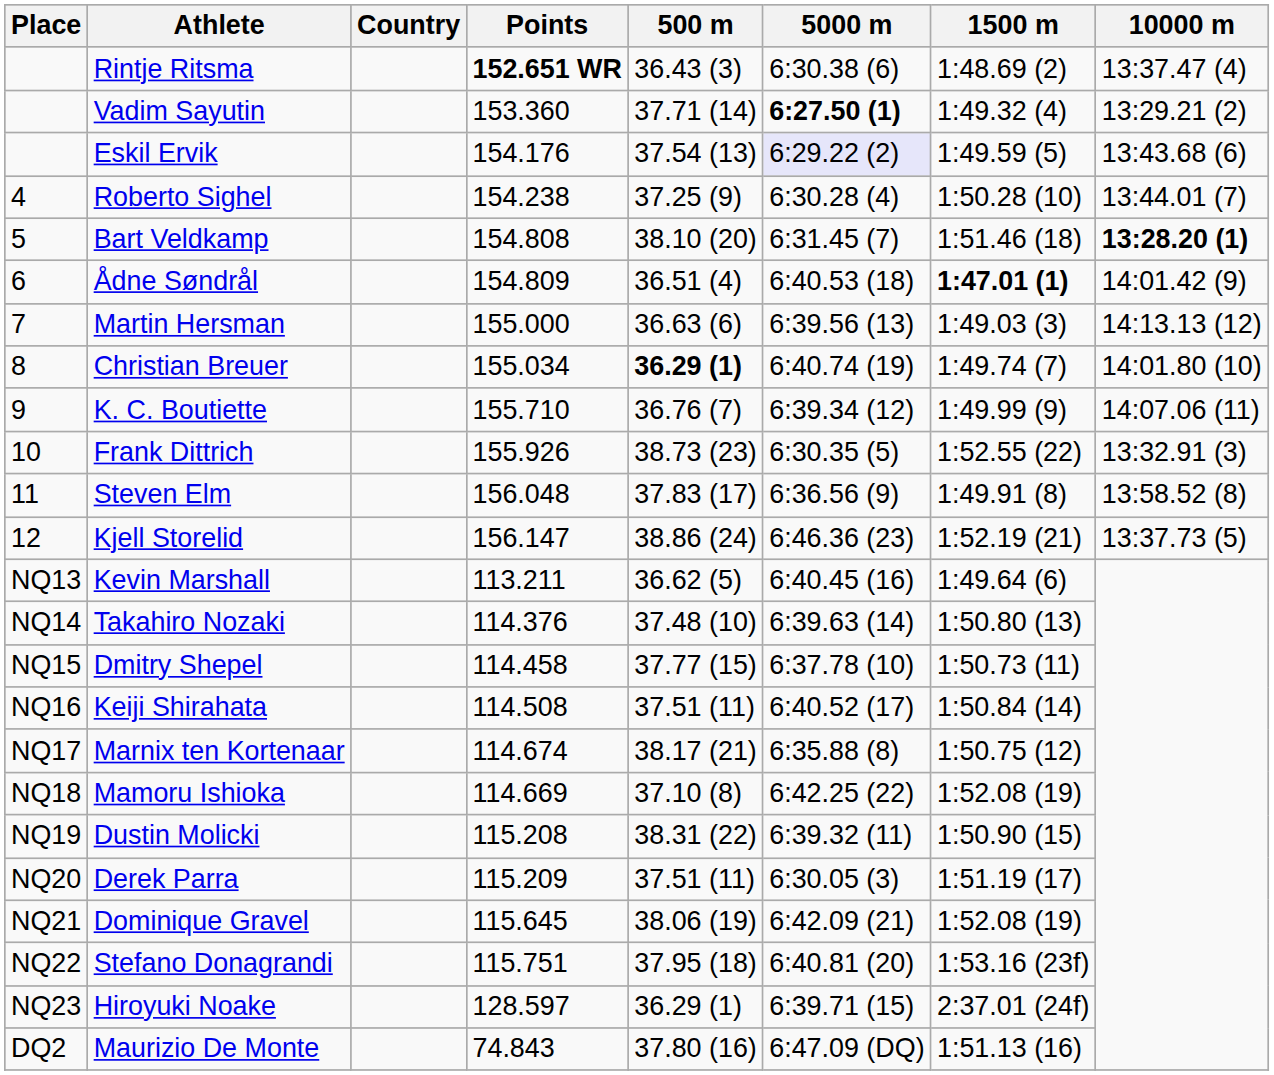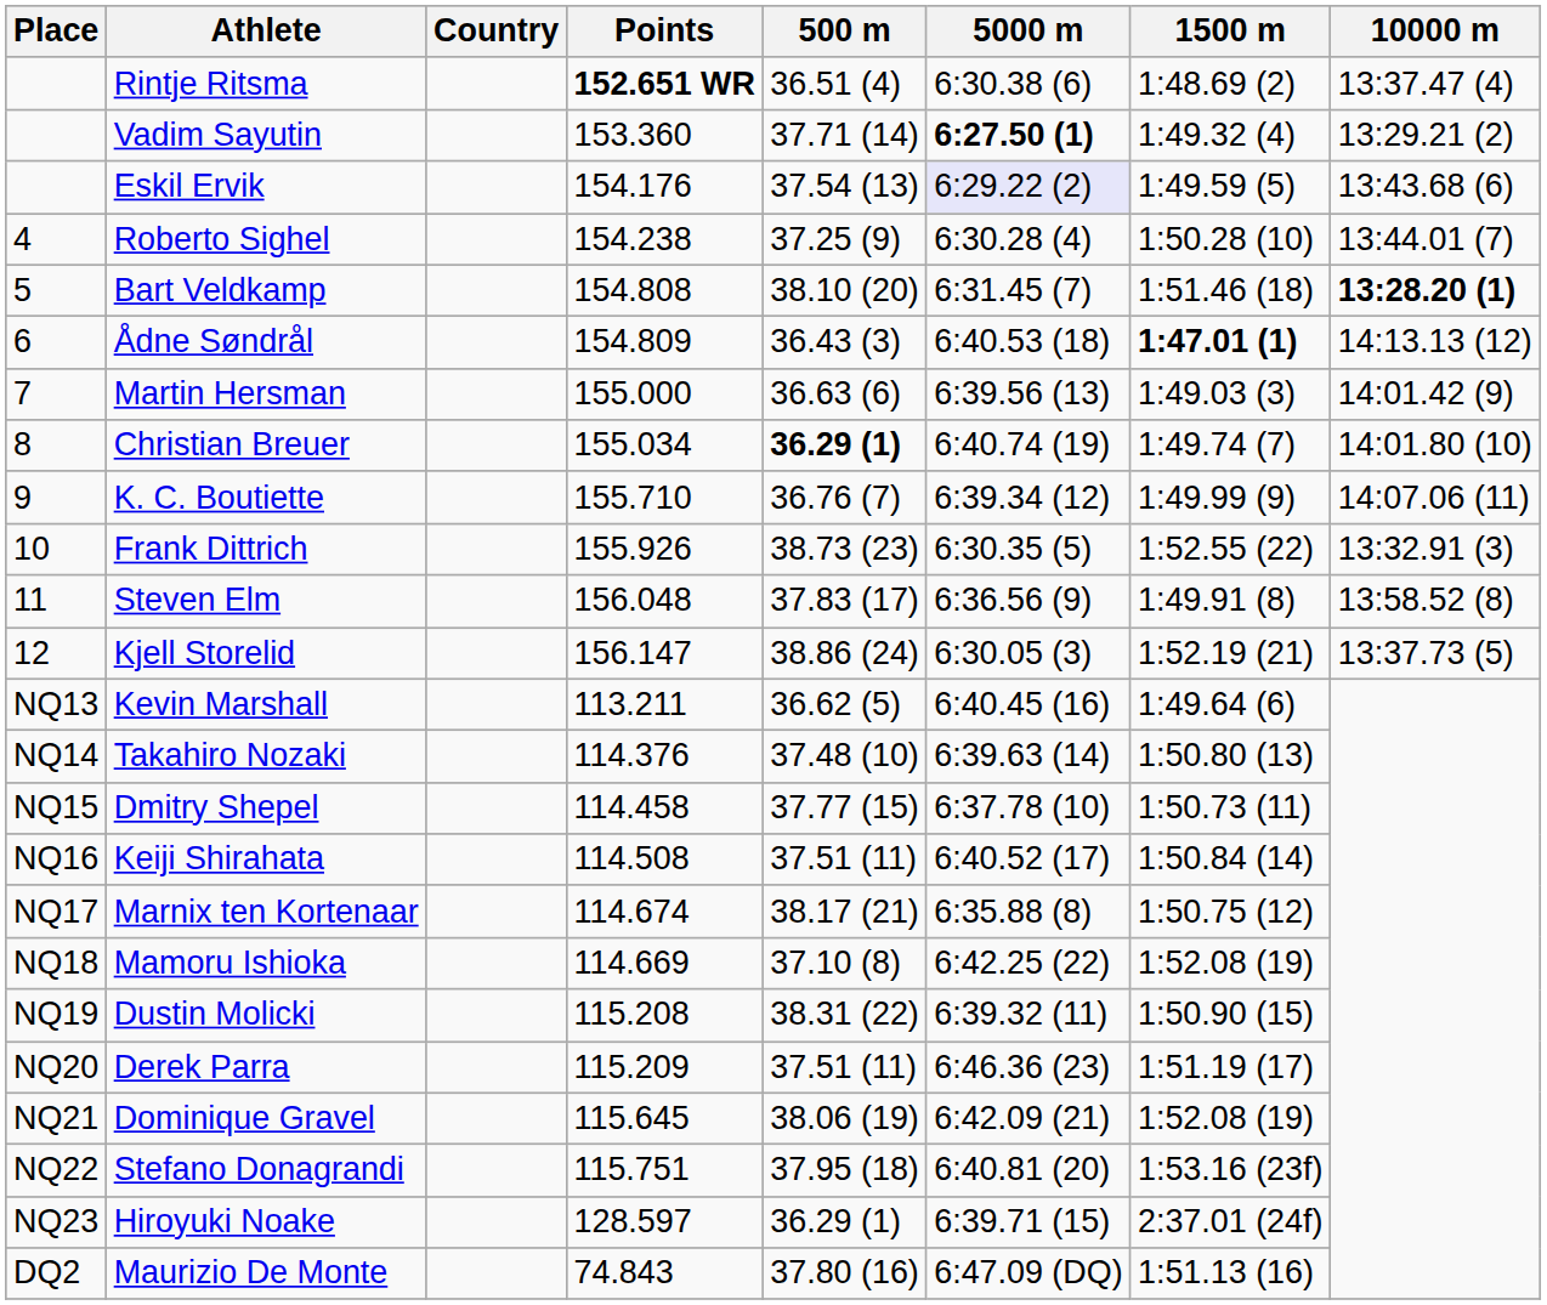 <table class="wikitable sortable" border="1">
 <tr>
 <th>Place</th>
 <th>Athlete</th>
 <th>Country</th>
 <th>Points</th>
 <th>500 m</th>
 <th>5000 m</th>
 <th>1500 m</th>
 <th>10000 m</th>
 </tr>
 <tr>
 <td></td>
 <td><a href='#'>Rintje Ritsma</a></td>
 <td></td>
 <td><strong>152.651 WR</strong></td>
-<td>36.43 (3)</td>
+<td>36.51 (4)</td>
 <td>6:30.38 (6)</td>
 <td>1:48.69 (2)</td>
 <td>13:37.47 (4)</td>
 </tr>
 <tr>
 <td></td>
 <td><a href='#'>Vadim Sayutin</a></td>
 <td></td>
 <td>153.360</td>
 <td>37.71 (14)</td>
 <td><strong>6:27.50 (1)</strong></td>
 <td>1:49.32 (4)</td>
 <td>13:29.21 (2)</td>
 </tr>
 <tr>
 <td></td>
 <td><a href='#'>Eskil Ervik</a></td>
 <td></td>
 <td>154.176</td>
 <td>37.54 (13)</td>
 <td style="background: lavender;">6:29.22 (2)</td>
 <td>1:49.59 (5)</td>
 <td>13:43.68 (6)</td>
 </tr>
 <tr>
 <td>4</td>
 <td><a href='#'>Roberto Sighel</a></td>
 <td></td>
 <td>154.238</td>
 <td>37.25 (9)</td>
 <td>6:30.28 (4)</td>
 <td>1:50.28 (10)</td>
 <td>13:44.01 (7)</td>
 </tr>
 <tr>
 <td>5</td>
 <td><a href='#'>Bart Veldkamp</a></td>
 <td></td>
 <td>154.808</td>
 <td>38.10 (20)</td>
 <td>6:31.45 (7)</td>
 <td>1:51.46 (18)</td>
 <td><strong>13:28.20 (1)</strong></td>
 </tr>
 <tr>
 <td>6</td>
 <td><a href='#'>Ådne Søndrål</a></td>
 <td></td>
 <td>154.809</td>
-<td>36.51 (4)</td>
+<td>36.43 (3)</td>
 <td>6:40.53 (18)</td>
 <td><strong>1:47.01 (1)</strong></td>
-<td>14:01.42 (9)</td>
+<td>14:13.13 (12)</td>
 </tr>
 <tr>
 <td>7</td>
 <td><a href='#'>Martin Hersman</a></td>
 <td></td>
 <td>155.000</td>
 <td>36.63 (6)</td>
 <td>6:39.56 (13)</td>
 <td>1:49.03 (3)</td>
-<td>14:13.13 (12)</td>
+<td>14:01.42 (9)</td>
 </tr>
 <tr>
 <td>8</td>
 <td><a href='#'>Christian Breuer</a></td>
 <td></td>
 <td>155.034</td>
 <td><strong>36.29 (1)</strong></td>
 <td>6:40.74 (19)</td>
 <td>1:49.74 (7)</td>
 <td>14:01.80 (10)</td>
 </tr>
 <tr>
 <td>9</td>
 <td><a href='#'>K. C. Boutiette</a></td>
 <td></td>
 <td>155.710</td>
 <td>36.76 (7)</td>
 <td>6:39.34 (12)</td>
 <td>1:49.99 (9)</td>
 <td>14:07.06 (11)</td>
 </tr>
 <tr>
 <td>10</td>
 <td><a href='#'>Frank Dittrich</a></td>
 <td></td>
 <td>155.926</td>
 <td>38.73 (23)</td>
 <td>6:30.35 (5)</td>
 <td>1:52.55 (22)</td>
 <td>13:32.91 (3)</td>
 </tr>
 <tr>
 <td>11</td>
 <td><a href='#'>Steven Elm</a></td>
 <td></td>
 <td>156.048</td>
 <td>37.83 (17)</td>
 <td>6:36.56 (9)</td>
 <td>1:49.91 (8)</td>
 <td>13:58.52 (8)</td>
 </tr>
 <tr>
 <td>12</td>
 <td><a href='#'>Kjell Storelid</a></td>
 <td></td>
 <td>156.147</td>
 <td>38.86 (24)</td>
-<td>6:46.36 (23)</td>
+<td>6:30.05 (3)</td>
 <td>1:52.19 (21)</td>
 <td>13:37.73 (5)</td>
 </tr>
 <tr>
 <td>NQ13</td>
 <td><a href='#'>Kevin Marshall</a></td>
 <td></td>
 <td>113.211</td>
 <td>36.62 (5)</td>
 <td>6:40.45 (16)</td>
 <td>1:49.64 (6)</td>
 </tr>
 <tr>
 <td>NQ14</td>
 <td><a href='#'>Takahiro Nozaki</a></td>
 <td></td>
 <td>114.376</td>
 <td>37.48 (10)</td>
 <td>6:39.63 (14)</td>
 <td>1:50.80 (13)</td>
 </tr>
 <tr>
 <td>NQ15</td>
 <td><a href='#'>Dmitry Shepel</a></td>
 <td></td>
 <td>114.458</td>
 <td>37.77 (15)</td>
 <td>6:37.78 (10)</td>
 <td>1:50.73 (11)</td>
 </tr>
 <tr>
 <td>NQ16</td>
 <td><a href='#'>Keiji Shirahata</a></td>
 <td></td>
 <td>114.508</td>
 <td>37.51 (11)</td>
 <td>6:40.52 (17)</td>
 <td>1:50.84 (14)</td>
 </tr>
 <tr>
 <td>NQ17</td>
 <td><a href='#'>Marnix ten Kortenaar</a></td>
 <td></td>
 <td>114.674</td>
 <td>38.17 (21)</td>
 <td>6:35.88 (8)</td>
 <td>1:50.75 (12)</td>
 </tr>
 <tr>
 <td>NQ18</td>
 <td><a href='#'>Mamoru Ishioka</a></td>
 <td></td>
 <td>114.669</td>
 <td>37.10 (8)</td>
 <td>6:42.25 (22)</td>
 <td>1:52.08 (19)</td>
 </tr>
 <tr>
 <td>NQ19</td>
 <td><a href='#'>Dustin Molicki</a></td>
 <td></td>
 <td>115.208</td>
 <td>38.31 (22)</td>
 <td>6:39.32 (11)</td>
 <td>1:50.90 (15)</td>
 </tr>
 <tr>
 <td>NQ20</td>
 <td><a href='#'>Derek Parra</a></td>
 <td></td>
 <td>115.209</td>
 <td>37.51 (11)</td>
-<td>6:30.05 (3)</td>
+<td>6:46.36 (23)</td>
 <td>1:51.19 (17)</td>
 </tr>
 <tr>
 <td>NQ21</td>
 <td><a href='#'>Dominique Gravel</a></td>
 <td></td>
 <td>115.645</td>
 <td>38.06 (19)</td>
 <td>6:42.09 (21)</td>
 <td>1:52.08 (19)</td>
 </tr>
 <tr>
 <td>NQ22</td>
 <td><a href='#'>Stefano Donagrandi</a></td>
 <td></td>
 <td>115.751</td>
 <td>37.95 (18)</td>
 <td>6:40.81 (20)</td>
 <td>1:53.16 (23f)</td>
 </tr>
 <tr>
 <td>NQ23</td>
 <td><a href='#'>Hiroyuki Noake</a></td>
 <td></td>
 <td>128.597</td>
 <td>36.29 (1)</td>
 <td>6:39.71 (15)</td>
 <td>2:37.01 (24f)</td>
 </tr>
 <tr>
 <td>DQ2</td>
 <td><a href='#'>Maurizio De Monte</a></td>
 <td></td>
 <td>74.843</td>
 <td>37.80 (16)</td>
 <td>6:47.09 (DQ)</td>
 <td>1:51.13 (16)</td>
 </tr>
 </table>
